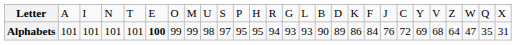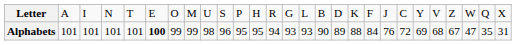 <table class="wikitable" style="border:1px solid">
 <tr>
 <th>Letter</th>
 <td>A</td>
 <td>I</td>
 <td>N</td>
 <td>T</td>
 <td>E</td>
 <td>O</td>
 <td>M</td>
 <td>U</td>
 <td>S</td>
 <td>P</td>
 <td>H</td>
 <td>R</td>
 <td>G</td>
 <td>L</td>
 <td>B</td>
 <td>D</td>
 <td>K</td>
 <td>F</td>
 <td>J</td>
 <td>C</td>
 <td>Y</td>
 <td>V</td>
 <td>Z</td>
 <td>W</td>
 <td>Q</td>
 <td>X</td>
 </tr>
 <tr>
 <th>Alphabets</th>
 <td>101</td>
 <td>101</td>
 <td>101</td>
 <td>101</td>
 <td><strong>100</strong></td>
 <td>99</td>
 <td>99</td>
 <td>98</td>
-<td>97</td>
+<td>96</td>
 <td>95</td>
 <td>95</td>
 <td>94</td>
 <td>93</td>
 <td>93</td>
 <td>90</td>
 <td>89</td>
-<td>86</td>
+<td>88</td>
 <td>84</td>
 <td>76</td>
 <td>72</td>
 <td>69</td>
 <td>68</td>
-<td>64</td>
+<td>67</td>
 <td>47</td>
 <td>35</td>
 <td>31</td>
 </tr>
 </table>
